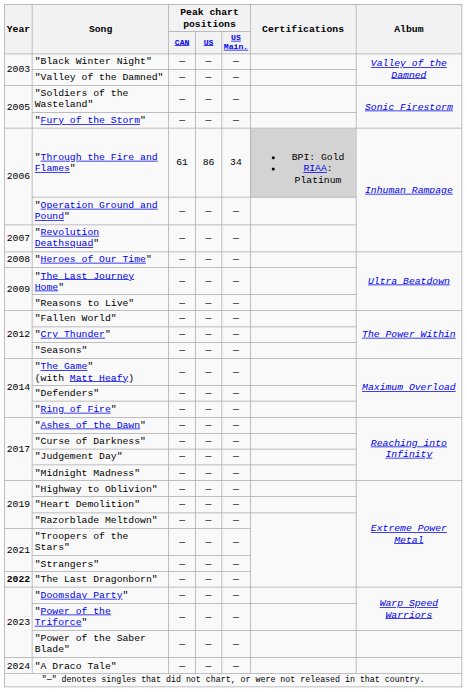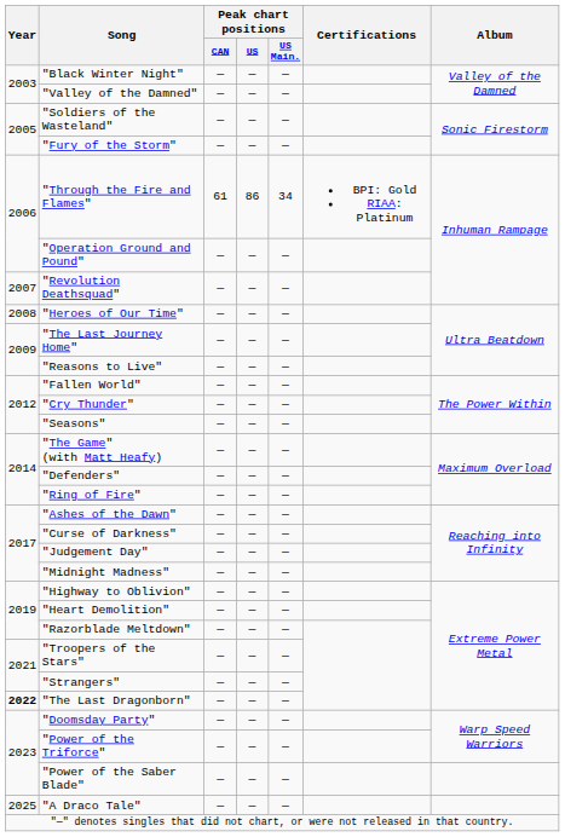 <table class="wikitable" style="text-align: center">
 <tr>
 <th rowspan="2">Year</th>
 <th rowspan="2">Song</th>
 <th colspan="3">Peak chart positions</th>
 <th rowspan="2">Certifications</th>
 <th rowspan="2">Album</th>
 </tr>
 <tr style="font-size:smaller;">
 <th width="30"><a href='#'>CAN</a><br></th>
 <th width="30"><a href='#'>US</a><br></th>
 <th width="30"><a href='#'>US<br>Main.</a><br></th>
 </tr>
 <tr>
 <td rowspan="2">2003</td>
 <td align=left>"Black Winter Night"</td>
 <td>—</td>
 <td>—</td>
 <td>—</td>
 <td></td>
 <td rowspan="2"><em><a href='#'>Valley of the Damned</a></em></td>
 </tr>
 <tr>
 <td align=left>"Valley of the Damned"</td>
 <td>—</td>
 <td>—</td>
 <td>—</td>
 <td></td>
 </tr>
 <tr>
 <td rowspan="2">2005</td>
 <td align=left>"Soldiers of the Wasteland"</td>
 <td>—</td>
 <td>—</td>
 <td>—</td>
 <td></td>
 <td rowspan="2"><em><a href='#'>Sonic Firestorm</a></em></td>
 </tr>
 <tr>
 <td align=left>"<a href='#'>Fury of the Storm</a>"</td>
 <td>—</td>
 <td>—</td>
 <td>—</td>
 <td></td>
 </tr>
 <tr>
 <td rowspan="2">2006</td>
 <td align=left>"<a href='#'>Through the Fire and Flames</a>"</td>
 <td>61</td>
 <td>86</td>
 <td>34</td>
-<td style="background: lightgrey;"><br><ul><li>BPI: Gold</li><li><a href='#'>RIAA</a>: Platinum</li></ul></td>
+<td><br><ul><li>BPI: Gold</li><li><a href='#'>RIAA</a>: Platinum</li></ul></td>
 <td rowspan="3"><em><a href='#'>Inhuman Rampage</a></em></td>
 </tr>
 <tr>
 <td align=left>"<a href='#'>Operation Ground and Pound</a>"</td>
 <td>—</td>
 <td>—</td>
 <td>—</td>
 <td></td>
 </tr>
 <tr>
 <td>2007</td>
 <td align=left>"<a href='#'>Revolution Deathsquad</a>"</td>
 <td>—</td>
 <td>—</td>
 <td>—</td>
 <td></td>
 </tr>
 <tr>
 <td>2008</td>
 <td align=left>"<a href='#'>Heroes of Our Time</a>"</td>
 <td>—</td>
 <td>—</td>
 <td>—</td>
 <td></td>
 <td rowspan="3"><em><a href='#'>Ultra Beatdown</a></em></td>
 </tr>
 <tr>
 <td rowspan="2">2009</td>
 <td align=left>"<a href='#'>The Last Journey Home</a>"</td>
 <td>—</td>
 <td>—</td>
 <td>—</td>
 <td></td>
 </tr>
 <tr>
 <td align=left>"Reasons to Live"</td>
 <td>—</td>
 <td>—</td>
 <td>—</td>
 <td></td>
 </tr>
 <tr>
 <td rowspan="3">2012</td>
 <td align=left>"Fallen World"</td>
 <td>—</td>
 <td>—</td>
 <td>—</td>
 <td></td>
 <td rowspan="3"><em><a href='#'>The Power Within</a></em></td>
 </tr>
 <tr>
 <td align=left>"<a href='#'>Cry Thunder</a>"</td>
 <td>—</td>
 <td>—</td>
 <td>—</td>
 <td></td>
 </tr>
 <tr>
 <td align=left>"Seasons"</td>
 <td>—</td>
 <td>—</td>
 <td>—</td>
 </tr>
 <tr>
 <td rowspan="3">2014</td>
 <td align=left>"<a href='#'>The Game</a>"<br><span>(with <a href='#'>Matt Heafy</a>)</span></td>
 <td>—</td>
 <td>—</td>
 <td>—</td>
 <td></td>
 <td rowspan="3"><em><a href='#'>Maximum Overload</a></em></td>
 </tr>
 <tr>
 <td align=left>"Defenders"</td>
 <td>—</td>
 <td>—</td>
 <td>—</td>
 <td></td>
 </tr>
 <tr>
 <td align=left>"<a href='#'>Ring of Fire</a>"</td>
 <td>—</td>
 <td>—</td>
 <td>—</td>
 <td></td>
 </tr>
 <tr>
 <td rowspan="4">2017</td>
 <td align=left>"<a href='#'>Ashes of the Dawn</a>"</td>
 <td>—</td>
 <td>—</td>
 <td>—</td>
 <td></td>
 <td rowspan="4"><em><a href='#'>Reaching into Infinity</a></em></td>
 </tr>
 <tr>
 <td align=left>"Curse of Darkness"</td>
 <td>—</td>
 <td>—</td>
 <td>—</td>
 <td></td>
 </tr>
 <tr>
 <td align=left>"Judgement Day"</td>
 <td>—</td>
 <td>—</td>
 <td>—</td>
 <td></td>
 </tr>
 <tr>
 <td align=left>"Midnight Madness"</td>
 <td>—</td>
 <td>—</td>
 <td>—</td>
 <td></td>
 </tr>
 <tr>
 <td rowspan="3">2019</td>
 <td align=left>"Highway to Oblivion"</td>
 <td>—</td>
 <td>—</td>
 <td>—</td>
 <td></td>
 <td rowspan="6"><em><a href='#'>Extreme Power Metal</a></em></td>
 </tr>
 <tr>
 <td align=left>"Heart Demolition"</td>
 <td>—</td>
 <td>—</td>
 <td>—</td>
 <td></td>
 </tr>
 <tr>
 <td align=left>"Razorblade Meltdown"</td>
 <td>—</td>
 <td>—</td>
 <td>—</td>
 </tr>
 <tr>
 <td rowspan="2">2021</td>
 <td align=left>"Troopers of the Stars"</td>
 <td>—</td>
 <td>—</td>
 <td>—</td>
 </tr>
 <tr>
 <td align=left>"Strangers"</td>
 <td>—</td>
 <td>—</td>
 <td>—</td>
 </tr>
 <tr>
 <td rowspan="1"><strong>2022</strong></td>
 <td align=left>"The Last Dragonborn"</td>
 <td>—</td>
 <td>—</td>
 <td>—</td>
 </tr>
 <tr>
 <td rowspan="3">2023</td>
 <td align=left>"<a href='#'>Doomsday Party</a>"</td>
 <td>—</td>
 <td>—</td>
 <td>—</td>
 <td></td>
 <td rowspan="2"><em><a href='#'>Warp Speed Warriors</a></em></td>
 </tr>
 <tr>
 <td align=left>"<a href='#'>Power of the Triforce</a>"</td>
 <td>—</td>
 <td>—</td>
 <td>—</td>
 </tr>
 <tr>
 <td align=left>"Power of the Saber Blade"</td>
 <td>—</td>
 <td>—</td>
 <td>—</td>
 <td></td>
 <td></td>
 </tr>
 <tr>
-<td rowspan="1">2024</td>
+<td rowspan="1">2025</td>
 <td align=left>"A Draco Tale"</td>
 <td>—</td>
 <td>—</td>
 <td>—</td>
 <td></td>
 <td></td>
 </tr>
 <tr>
 <td colspan=11 style=font-size:85%;>"—" denotes singles that did not chart, or were not released in that country.</td>
 </tr>
 </table>
